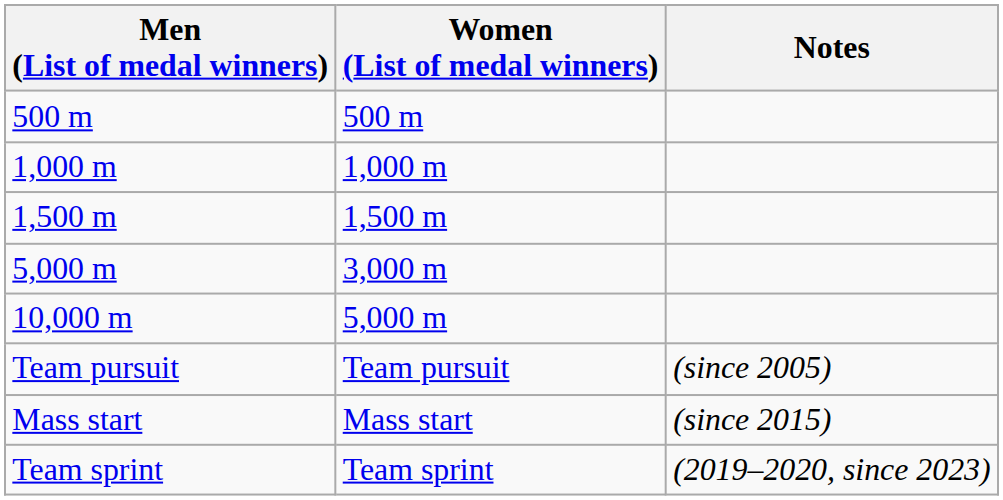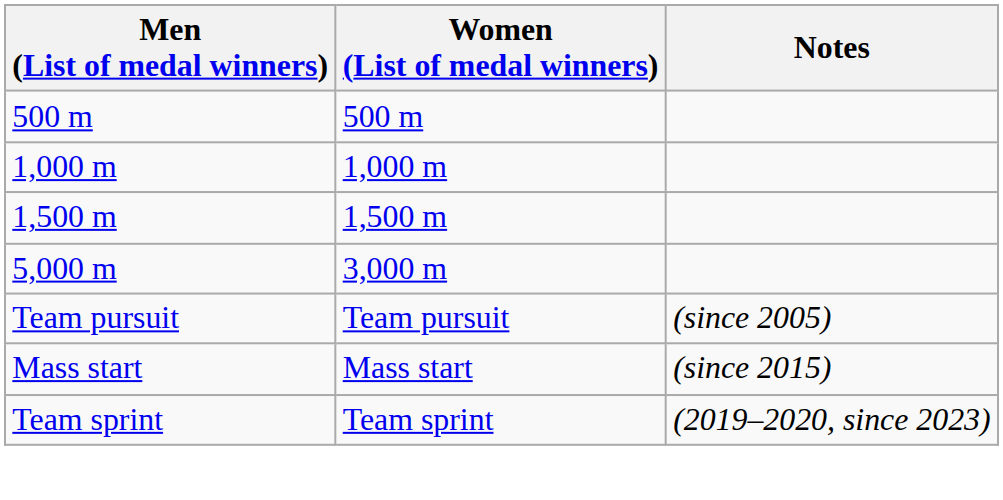 <table class="wikitable">
 <tr>
 <th>Men<br>(<a href='#'><strong>List of medal winners</strong></a>)</th>
 <th>Women<br><a href='#'>(<strong>List of medal winners</strong></a>)</th>
 <th><strong>Notes</strong></th>
 </tr>
 <tr>
 <td><a href='#'>500 m</a></td>
 <td><a href='#'>500 m</a></td>
 <td></td>
 </tr>
 <tr>
 <td><a href='#'>1,000 m</a></td>
 <td><a href='#'>1,000 m</a></td>
 <td></td>
 </tr>
 <tr>
 <td><a href='#'>1,500 m</a></td>
 <td><a href='#'>1,500 m</a></td>
 <td></td>
 </tr>
 <tr>
 <td><a href='#'>5,000 m</a></td>
 <td><a href='#'>3,000 m</a></td>
 <td></td>
 </tr>
 <tr>
-<td><a href='#'>10,000 m</a></td>
-<td><a href='#'>5,000 m</a></td>
-<td></td>
-</tr>
-<tr>
 <td><a href='#'>Team pursuit</a></td>
 <td><a href='#'>Team pursuit</a></td>
 <td><em>(since 2005)</em></td>
 </tr>
 <tr>
 <td><a href='#'>Mass start</a></td>
 <td><a href='#'>Mass start</a></td>
 <td><em>(since 2015)</em></td>
 </tr>
 <tr>
 <td><a href='#'>Team sprint</a></td>
 <td><a href='#'>Team sprint</a></td>
 <td><em>(2019–2020, since 2023)</em></td>
 </tr>
 </table>
